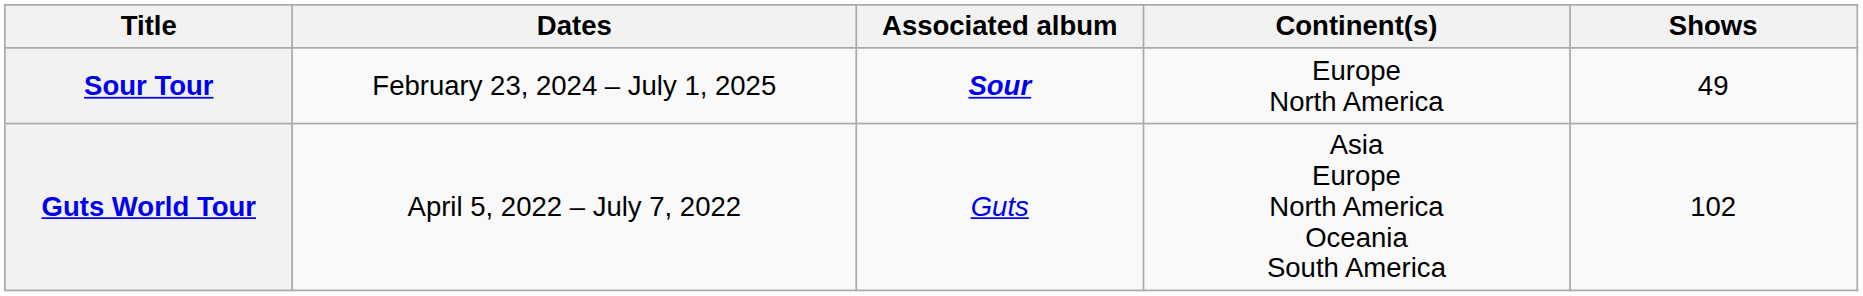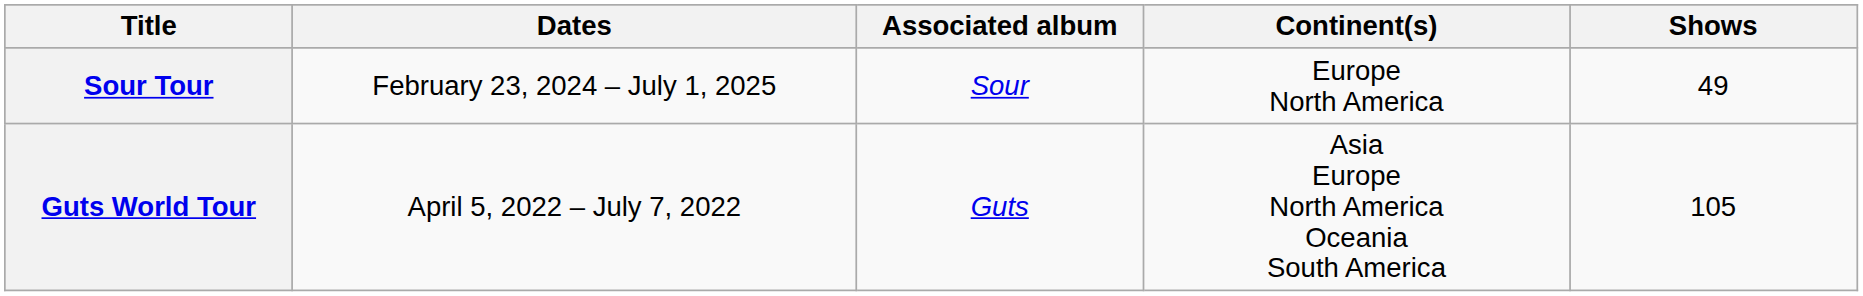 <table class="wikitable plainrowheaders" style="text-align:center;">
 <tr>
 <th scope="col" style="width:10em;">Title</th>
 <th scope="col" style="width:20em;">Dates</th>
 <th scope="col" style="width:10em;">Associated album</th>
 <th scope="col" style="width:15em;">Continent(s)</th>
 <th scope="col" style="width:10em;">Shows</th>
 </tr>
 <tr>
 <th scope="row"><a href='#'>Sour Tour</a></th>
 <td>February 23, 2024 – July 1, 2025</td>
-<td><strong><em><a href='#'>Sour</a></em></strong></td>
+<td><em><a href='#'>Sour</a></em></td>
 <td> Europe<br>North America</td>
 <td>49</td>
 </tr>
 <tr>
 <th scope="row"><a href='#'>Guts World Tour</a></th>
 <td>April 5, 2022 – July 7, 2022</td>
 <td><em><a href='#'>Guts</a></em></td>
 <td> Asia<br>Europe<br>North America<br>Oceania<br>South America</td>
-<td>102</td>
+<td>105</td>
 </tr>
 </table>
